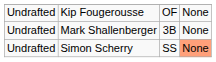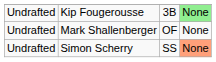 <table class="wikitable">
 <tr>
 </tr>
 <tr>
 <td style="text-align:center;" colspan="2">Undrafted</td>
 <td>Kip Fougerousse</td>
-<td align="center">OF</td>
-<td>None</td>
+<td align="center">3B</td>
+<td style="background: lightgreen;">None</td>
 </tr>
 <tr>
 <td style="text-align:center;" colspan="2">Undrafted</td>
 <td>Mark Shallenberger</td>
-<td align="center">3B</td>
+<td align="center">OF</td>
 <td>None</td>
 </tr>
 <tr>
 <td style="text-align:center;" colspan="2">Undrafted</td>
 <td>Simon Scherry</td>
 <td align="center">SS</td>
 <td style="background: lightsalmon;">None</td>
 </tr>
 </table>
